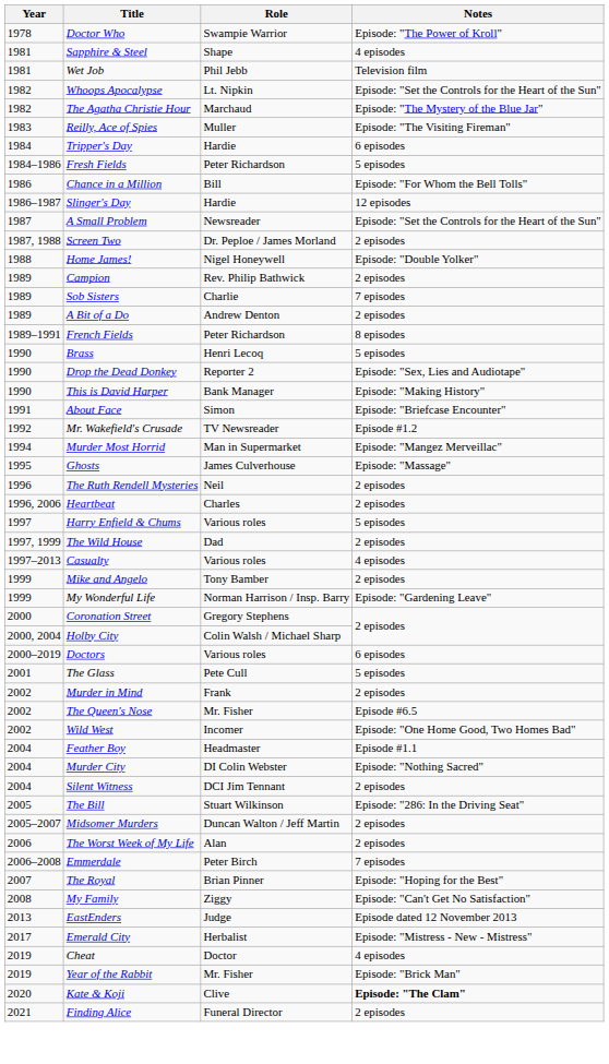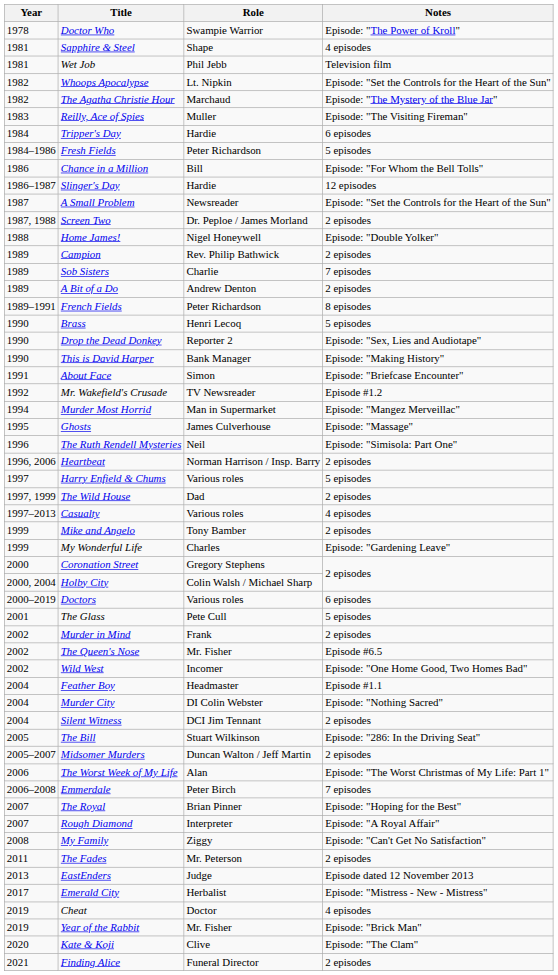 <table class="wikitable sortable">
 <tr>
 <th>Year</th>
 <th>Title</th>
 <th>Role</th>
 <th>Notes</th>
 </tr>
 <tr>
 <td>1978</td>
 <td><em><a href='#'>Doctor Who</a></em></td>
 <td>Swampie Warrior</td>
 <td>Episode: "<a href='#'>The Power of Kroll</a>"</td>
 </tr>
 <tr>
 <td>1981</td>
 <td><em><a href='#'>Sapphire & Steel</a></em></td>
 <td>Shape</td>
 <td>4 episodes</td>
 </tr>
 <tr>
 <td>1981</td>
 <td><em>Wet Job</em></td>
 <td>Phil Jebb</td>
 <td>Television film</td>
 </tr>
 <tr>
 <td>1982</td>
 <td><em><a href='#'>Whoops Apocalypse</a></em></td>
 <td>Lt. Nipkin</td>
 <td>Episode: "Set the Controls for the Heart of the Sun"</td>
 </tr>
 <tr>
 <td>1982</td>
 <td><em><a href='#'>The Agatha Christie Hour</a></em></td>
 <td>Marchaud</td>
 <td>Episode: "<a href='#'>The Mystery of the Blue Jar</a>"</td>
 </tr>
 <tr>
 <td>1983</td>
 <td><em><a href='#'>Reilly, Ace of Spies</a></em></td>
 <td>Muller</td>
 <td>Episode: "The Visiting Fireman"</td>
 </tr>
 <tr>
 <td>1984</td>
 <td><em><a href='#'>Tripper's Day</a></em></td>
 <td>Hardie</td>
 <td>6 episodes</td>
 </tr>
 <tr>
 <td>1984–1986</td>
 <td><em><a href='#'>Fresh Fields</a></em></td>
 <td>Peter Richardson</td>
 <td>5 episodes</td>
 </tr>
 <tr>
 <td>1986</td>
 <td><em><a href='#'>Chance in a Million</a></em></td>
 <td>Bill</td>
 <td>Episode: "For Whom the Bell Tolls"</td>
 </tr>
 <tr>
 <td>1986–1987</td>
 <td><em><a href='#'>Slinger's Day</a></em></td>
 <td>Hardie</td>
 <td>12 episodes</td>
 </tr>
 <tr>
 <td>1987</td>
 <td><em><a href='#'>A Small Problem</a></em></td>
 <td>Newsreader</td>
 <td>Episode: "Set the Controls for the Heart of the Sun"</td>
 </tr>
 <tr>
 <td>1987, 1988</td>
 <td><em><a href='#'>Screen Two</a></em></td>
 <td>Dr. Peploe / James Morland</td>
 <td>2 episodes</td>
 </tr>
 <tr>
 <td>1988</td>
 <td><em><a href='#'>Home James!</a></em></td>
 <td>Nigel Honeywell</td>
 <td>Episode: "Double Yolker"</td>
 </tr>
 <tr>
 <td>1989</td>
 <td><a href='#'><em>Campion</em></a></td>
 <td>Rev. Philip Bathwick</td>
 <td>2 episodes</td>
 </tr>
 <tr>
 <td>1989</td>
 <td><em><a href='#'>Sob Sisters</a></em></td>
 <td>Charlie</td>
 <td>7 episodes</td>
 </tr>
 <tr>
 <td>1989</td>
 <td><em><a href='#'>A Bit of a Do</a></em></td>
 <td>Andrew Denton</td>
 <td>2 episodes</td>
 </tr>
 <tr>
 <td>1989–1991</td>
 <td><em><a href='#'>French Fields</a></em></td>
 <td>Peter Richardson</td>
 <td>8 episodes</td>
 </tr>
 <tr>
 <td>1990</td>
 <td><a href='#'><em>Brass</em></a></td>
 <td>Henri Lecoq</td>
 <td>5 episodes</td>
 </tr>
 <tr>
 <td>1990</td>
 <td><em><a href='#'>Drop the Dead Donkey</a></em></td>
 <td>Reporter 2</td>
 <td>Episode: "Sex, Lies and Audiotape"</td>
 </tr>
 <tr>
 <td>1990</td>
 <td><em><a href='#'>This is David Harper</a></em></td>
 <td>Bank Manager</td>
 <td>Episode: "Making History"</td>
 </tr>
 <tr>
 <td>1991</td>
 <td><a href='#'><em>About Face</em></a></td>
 <td>Simon</td>
 <td>Episode: "Briefcase Encounter"</td>
 </tr>
 <tr>
 <td>1992</td>
 <td><em>Mr. Wakefield's Crusade</em></td>
 <td>TV Newsreader</td>
 <td>Episode #1.2</td>
 </tr>
 <tr>
 <td>1994</td>
 <td><em><a href='#'>Murder Most Horrid</a></em></td>
 <td>Man in Supermarket</td>
 <td>Episode: "Mangez Merveillac"</td>
 </tr>
 <tr>
 <td>1995</td>
 <td><a href='#'><em>Ghosts</em></a></td>
 <td>James Culverhouse</td>
 <td>Episode: "Massage"</td>
 </tr>
 <tr>
 <td>1996</td>
 <td><em><a href='#'>The Ruth Rendell Mysteries</a></em></td>
 <td>Neil</td>
-<td>2 episodes</td>
+<td>Episode: "Simisola: Part One"</td>
 </tr>
 <tr>
 <td>1996, 2006</td>
 <td><a href='#'><em>Heartbeat</em></a></td>
-<td>Charles</td>
+<td>Norman Harrison / Insp. Barry</td>
 <td>2 episodes</td>
 </tr>
 <tr>
 <td>1997</td>
 <td><em><a href='#'>Harry Enfield & Chums</a></em></td>
 <td>Various roles</td>
 <td>5 episodes</td>
 </tr>
 <tr>
 <td>1997, 1999</td>
 <td><em><a href='#'>The Wild House</a></em></td>
 <td>Dad</td>
 <td>2 episodes</td>
 </tr>
 <tr>
 <td>1997–2013</td>
 <td><a href='#'><em>Casualty</em></a></td>
 <td>Various roles</td>
 <td>4 episodes</td>
 </tr>
 <tr>
 <td>1999</td>
 <td><em><a href='#'>Mike and Angelo</a></em></td>
 <td>Tony Bamber</td>
 <td>2 episodes</td>
 </tr>
 <tr>
 <td>1999</td>
 <td><em>My Wonderful Life</em></td>
-<td>Norman Harrison / Insp. Barry</td>
+<td>Charles</td>
 <td>Episode: "Gardening Leave"</td>
 </tr>
 <tr>
 <td>2000</td>
 <td><em><a href='#'>Coronation Street</a></em></td>
 <td>Gregory Stephens</td>
 <td rowspan="2">2 episodes</td>
 </tr>
 <tr>
 <td>2000, 2004</td>
 <td><em><a href='#'>Holby City</a></em></td>
 <td>Colin Walsh / Michael Sharp</td>
 </tr>
 <tr>
 <td>2000–2019</td>
 <td><a href='#'><em>Doctors</em></a></td>
 <td>Various roles</td>
 <td>6 episodes</td>
 </tr>
 <tr>
 <td>2001</td>
 <td><em>The Glass</em></td>
 <td>Pete Cull</td>
 <td>5 episodes</td>
 </tr>
 <tr>
 <td>2002</td>
 <td><a href='#'><em>Murder in Mind</em></a></td>
 <td>Frank</td>
 <td>2 episodes</td>
 </tr>
 <tr>
 <td>2002</td>
 <td><a href='#'><em>The Queen's Nose</em></a></td>
 <td>Mr. Fisher</td>
 <td>Episode #6.5</td>
 </tr>
 <tr>
 <td>2002</td>
 <td><a href='#'><em>Wild West</em></a></td>
 <td>Incomer</td>
 <td>Episode: "One Home Good, Two Homes Bad"</td>
 </tr>
 <tr>
 <td>2004</td>
 <td><em><a href='#'>Feather Boy</a></em></td>
 <td>Headmaster</td>
 <td>Episode #1.1</td>
 </tr>
 <tr>
 <td>2004</td>
 <td><a href='#'><em>Murder City</em></a></td>
 <td>DI Colin Webster</td>
 <td>Episode: "Nothing Sacred"</td>
 </tr>
 <tr>
 <td>2004</td>
 <td><em><a href='#'>Silent Witness</a></em></td>
 <td>DCI Jim Tennant</td>
 <td>2 episodes</td>
 </tr>
 <tr>
 <td>2005</td>
 <td><em><a href='#'>The Bill</a></em></td>
 <td>Stuart Wilkinson</td>
 <td>Episode: "286: In the Driving Seat"</td>
 </tr>
 <tr>
 <td>2005–2007</td>
 <td><em><a href='#'>Midsomer Murders</a></em></td>
 <td>Duncan Walton / Jeff Martin</td>
 <td>2 episodes</td>
 </tr>
 <tr>
 <td>2006</td>
 <td><em><a href='#'>The Worst Week of My Life</a></em></td>
 <td>Alan</td>
-<td>2 episodes</td>
+<td>Episode: "The Worst Christmas of My Life: Part 1"</td>
 </tr>
 <tr>
 <td>2006–2008</td>
 <td><em><a href='#'>Emmerdale</a></em></td>
 <td>Peter Birch</td>
 <td>7 episodes</td>
 </tr>
 <tr>
 <td>2007</td>
 <td><em><a href='#'>The Royal</a></em></td>
 <td>Brian Pinner</td>
 <td>Episode: "Hoping for the Best"</td>
 </tr>
 <tr>
+<td>2007</td>
+<td><a href='#'><em>Rough Diamond</em></a></td>
+<td>Interpreter</td>
+<td>Episode: "A Royal Affair"</td>
+</tr>
+<tr>
 <td>2008</td>
 <td><em><a href='#'>My Family</a></em></td>
 <td>Ziggy</td>
 <td>Episode: "Can't Get No Satisfaction"</td>
+</tr>
+<tr>
+<td>2011</td>
+<td><a href='#'><em>The Fades</em></a></td>
+<td>Mr. Peterson</td>
+<td>2 episodes</td>
 </tr>
 <tr>
 <td>2013</td>
 <td><em><a href='#'>EastEnders</a></em></td>
 <td>Judge</td>
 <td>Episode dated 12 November 2013</td>
 </tr>
 <tr>
 <td>2017</td>
 <td><a href='#'><em>Emerald City</em></a></td>
 <td>Herbalist</td>
 <td>Episode: "Mistress - New - Mistress"</td>
 </tr>
 <tr>
 <td>2019</td>
 <td><em>Cheat</em></td>
 <td>Doctor</td>
 <td>4 episodes</td>
 </tr>
 <tr>
 <td>2019</td>
 <td><a href='#'><em>Year of the Rabbit</em></a></td>
 <td>Mr. Fisher</td>
 <td>Episode: "Brick Man"</td>
 </tr>
 <tr>
 <td>2020</td>
 <td><em><a href='#'>Kate & Koji</a></em></td>
 <td>Clive</td>
-<td><strong>Episode: "The Clam"</strong></td>
+<td>Episode: "The Clam"</td>
 </tr>
 <tr>
 <td>2021</td>
 <td><em><a href='#'>Finding Alice</a></em></td>
 <td>Funeral Director</td>
 <td>2 episodes</td>
 </tr>
 </table>
